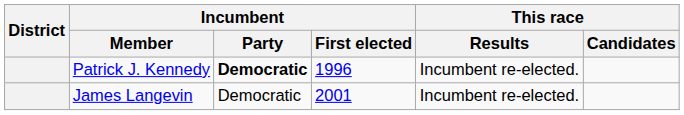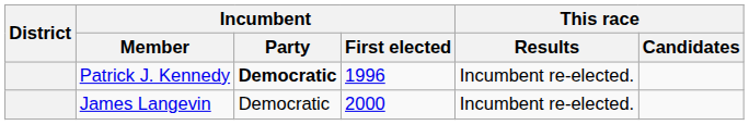 <table class=wikitable>
 <tr>
 <th rowspan=2>District</th>
 <th colspan=3>Incumbent</th>
 <th colspan=2>This race</th>
 </tr>
 <tr>
 <th>Member</th>
 <th>Party</th>
 <th>First elected</th>
 <th>Results</th>
 <th>Candidates</th>
 </tr>
 <tr>
 <th></th>
 <td><a href='#'>Patrick J. Kennedy</a></td>
 <td><strong>Democratic</strong></td>
 <td><a href='#'>1996</a></td>
 <td>Incumbent re-elected.</td>
 <td nowrap></td>
 </tr>
 <tr>
 <th></th>
 <td><a href='#'>James Langevin</a></td>
 <td>Democratic</td>
-<td><a href='#'>2001</a></td>
+<td><a href='#'>2000</a></td>
 <td>Incumbent re-elected.</td>
 <td nowrap></td>
 </tr>
 </table>
